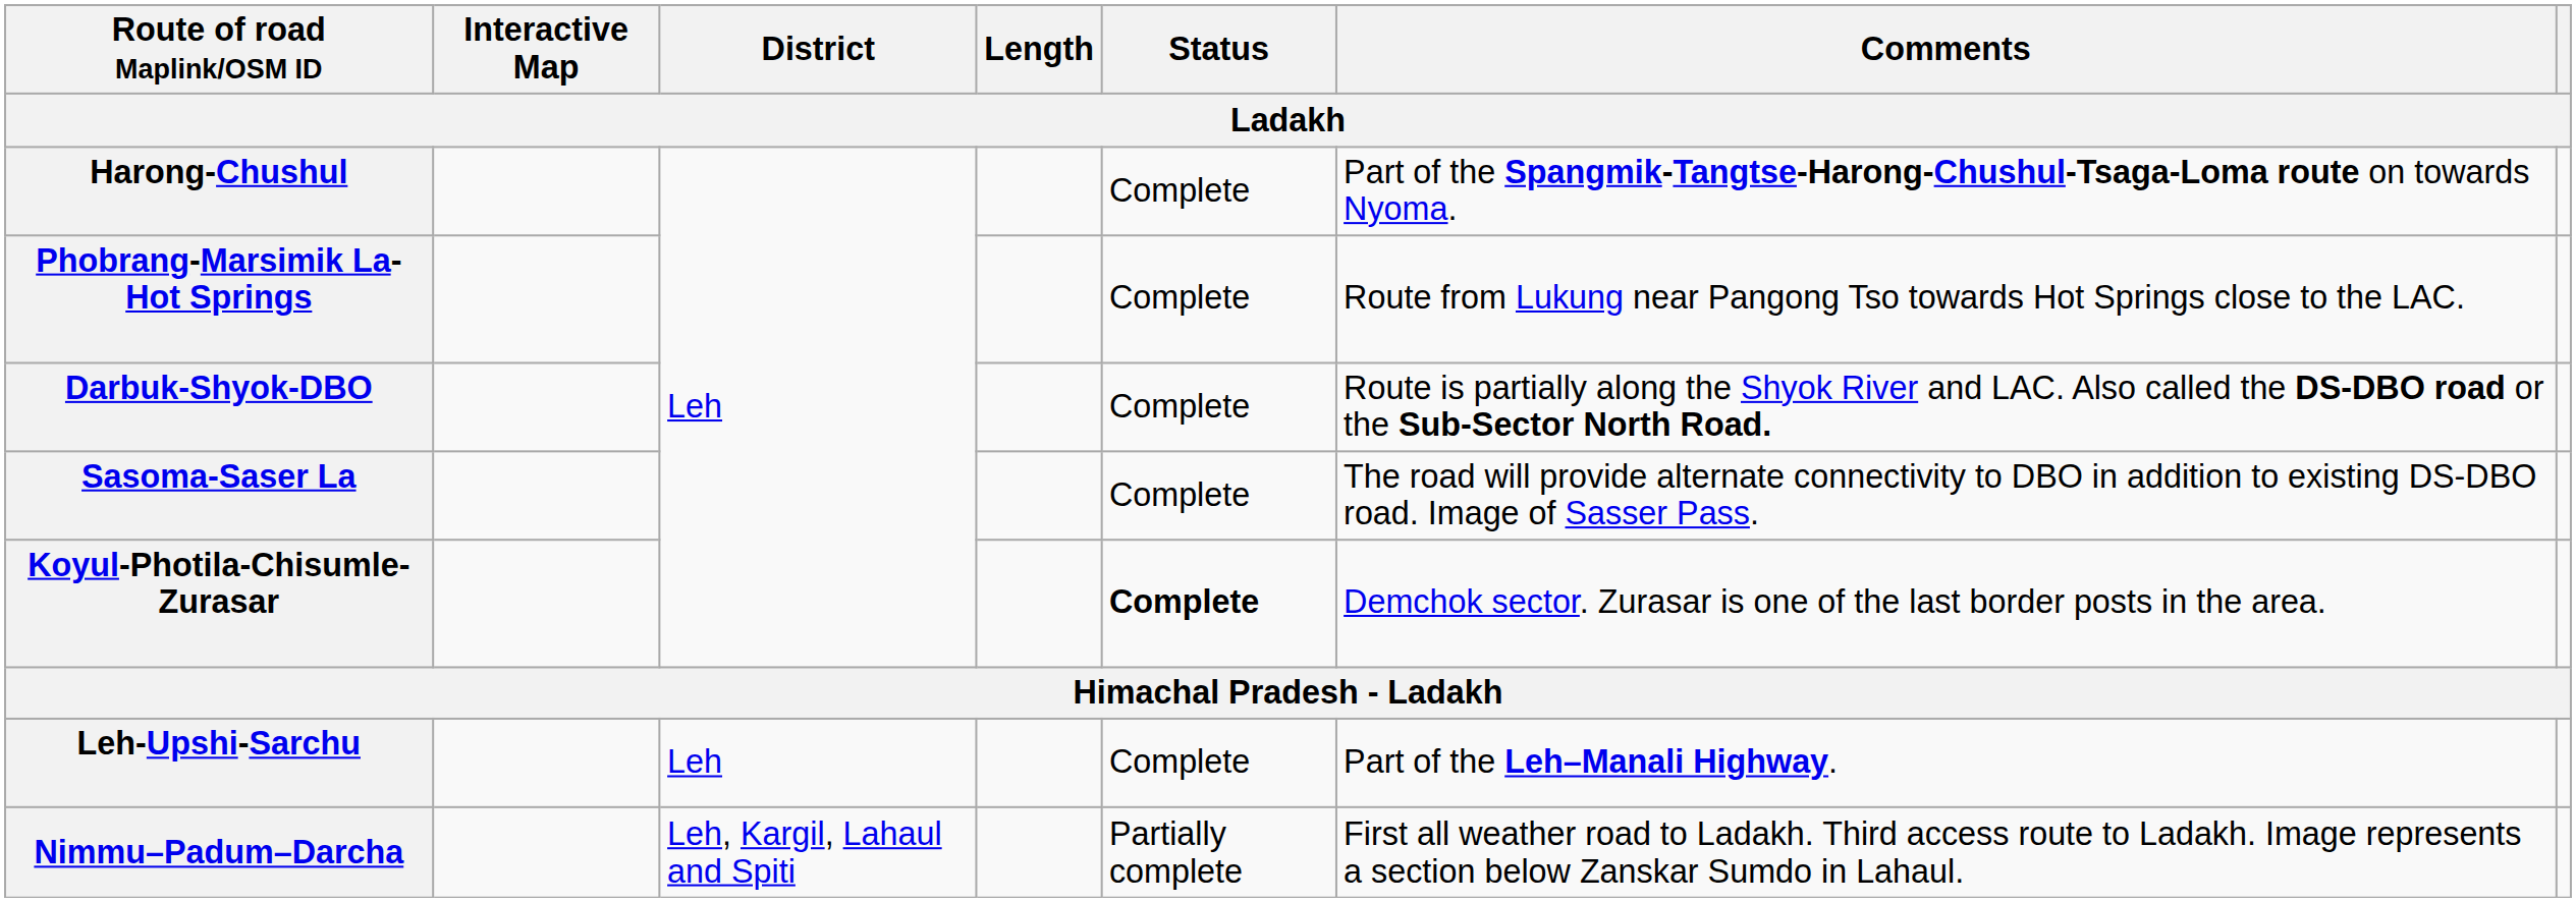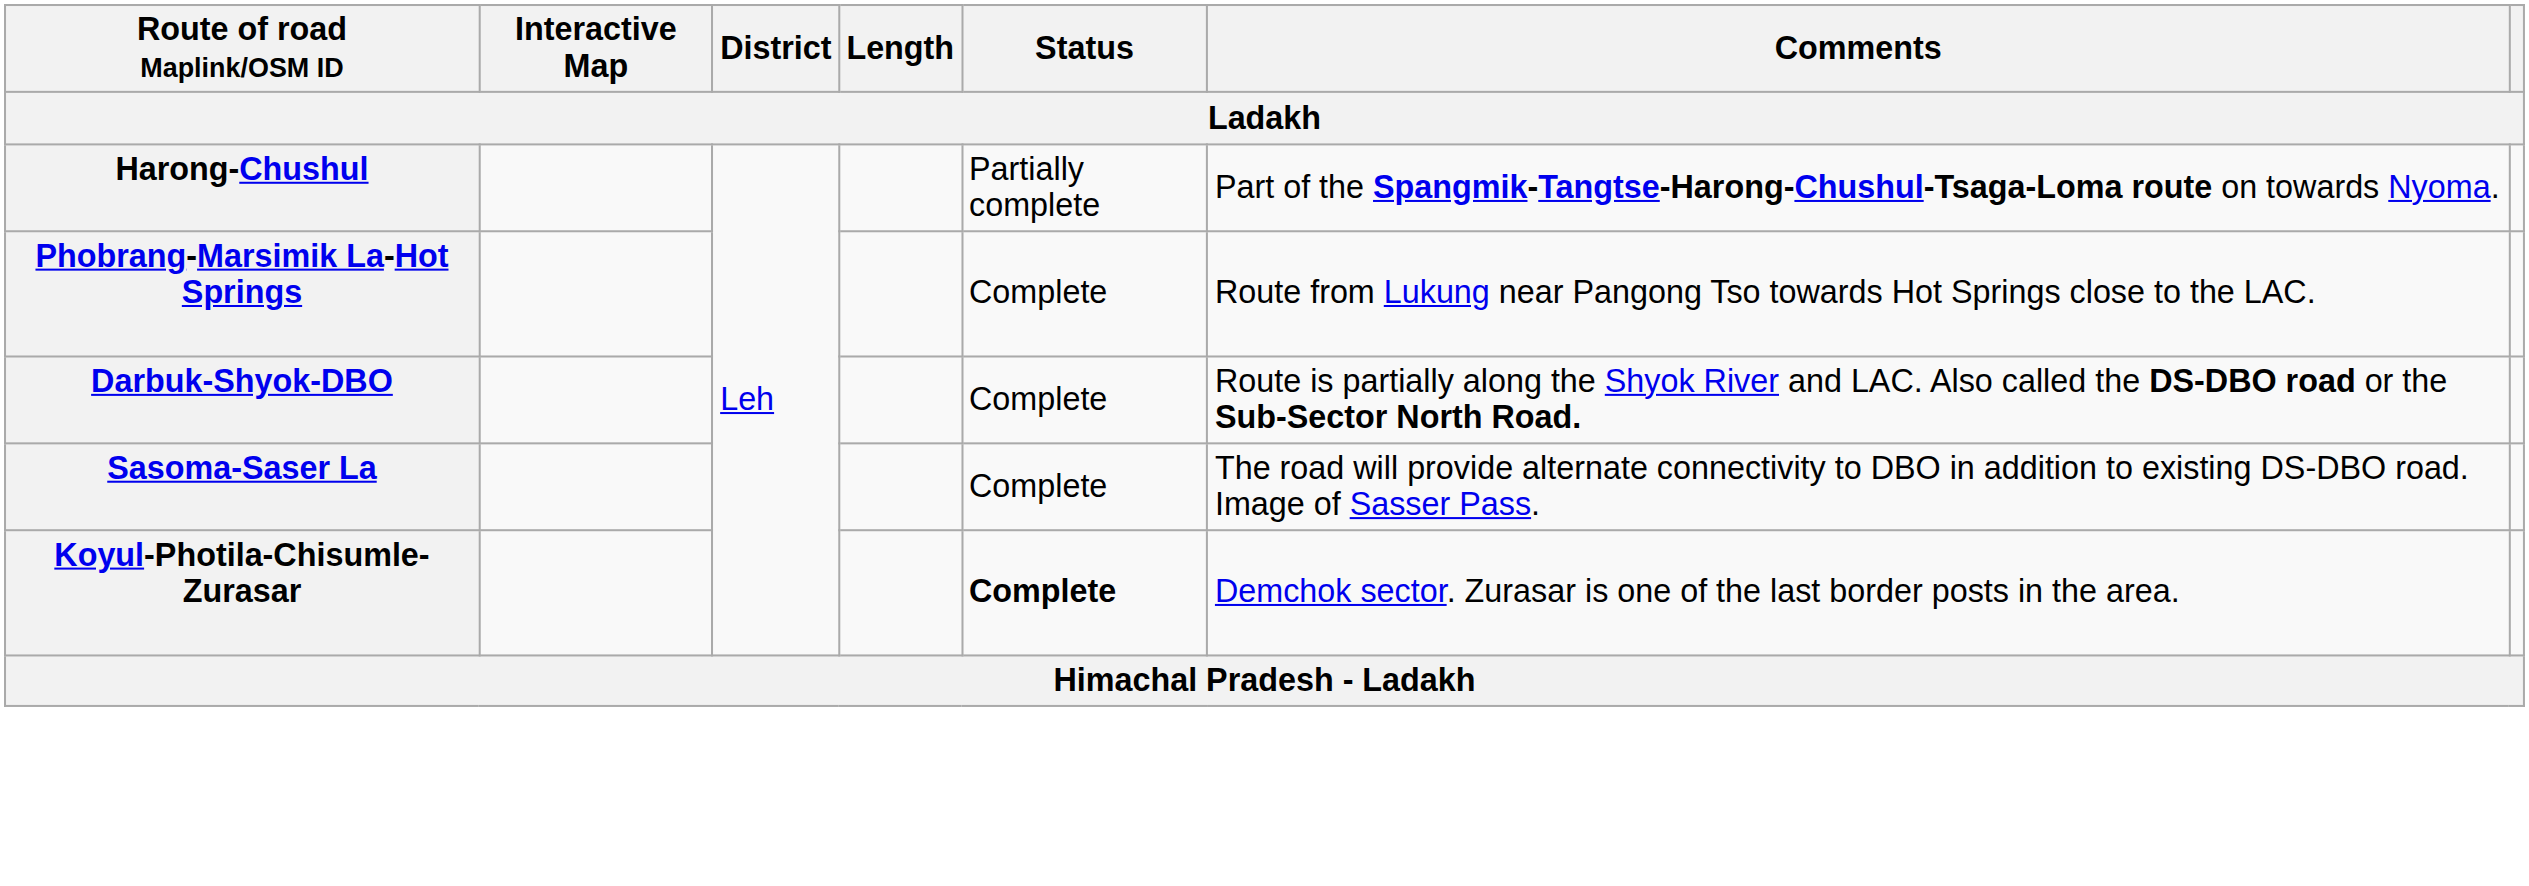 <table class="wikitable sortable plainrowheaders" border="1">
 <tr>
 <th>Route of road<br><small>Maplink/OSM ID</small></th>
 <th>Interactive Map</th>
 <th>District</th>
 <th>Length</th>
 <th>Status</th>
 <th>Comments</th>
 <th></th>
 </tr>
 <tr>
 <th colspan="7">Ladakh</th>
 </tr>
 <tr>
 <th>Harong-<a href='#'>Chushul</a><br><small><br></small></th>
 <td></td>
 <td rowspan="5"><a href='#'>Leh</a></td>
 <td></td>
-<td>Complete</td>
+<td>Partially complete</td>
 <td>Part of the  <strong><a href='#'>Spangmik</a>-<a href='#'>Tangtse</a>-Harong-<a href='#'>Chushul</a>-Tsaga-Loma route</strong> on towards <a href='#'>Nyoma</a>.</td>
 <td></td>
 </tr>
 <tr>
 <th><a href='#'>Phobrang</a>-<a href='#'>Marsimik La</a>-<a href='#'>Hot Springs</a><br><small><br></small></th>
 <td></td>
 <td></td>
 <td>Complete</td>
 <td>Route from <a href='#'>Lukung</a> near Pangong Tso towards Hot Springs close to the LAC.</td>
 <td></td>
 </tr>
 <tr>
 <th><a href='#'>Darbuk-Shyok-DBO</a><br><small><br></small></th>
 <td></td>
 <td></td>
 <td>Complete</td>
 <td>Route is partially along the <a href='#'>Shyok River</a> and LAC. Also called the <strong>DS-DBO road</strong> or the <strong>Sub-Sector North Road.</strong></td>
 <td></td>
 </tr>
 <tr>
 <th><a href='#'>Sasoma-Saser La</a><br><small><br></small></th>
 <td></td>
 <td></td>
 <td>Complete</td>
 <td>The road will provide alternate connectivity to DBO in addition to existing DS-DBO road. Image of <a href='#'>Sasser Pass</a>.</td>
 <td></td>
 </tr>
 <tr>
 <th><a href='#'>Koyul</a>-Photila-Chisumle-Zurasar<br><small><br></small></th>
 <td></td>
 <td></td>
 <td><strong>Complete</strong></td>
 <td><a href='#'>Demchok sector</a>. Zurasar is one of the last border posts in the area.</td>
 <td></td>
 </tr>
 <tr>
 <th colspan="7">Himachal Pradesh - Ladakh</th>
 </tr>
-<tr>
-<th>Leh-<a href='#'>Upshi</a>-<a href='#'>Sarchu</a><br><small><br></small></th>
-<td></td>
-<td><a href='#'>Leh</a></td>
-<td></td>
-<td>Complete</td>
-<td>Part of the  <strong><a href='#'>Leh–Manali Highway</a></strong>.</td>
-<td></td>
-</tr>
-<tr>
-<th><a href='#'>Nimmu–Padum–Darcha</a></th>
-<td></td>
-<td><a href='#'>Leh</a>, <a href='#'>Kargil</a>, <a href='#'>Lahaul and Spiti</a></td>
-<td></td>
-<td>Partially complete</td>
-<td>First all weather road to Ladakh. Third access route to Ladakh. Image represents a section below Zanskar Sumdo in Lahaul.</td>
-<td></td>
-</tr>
 </table>
